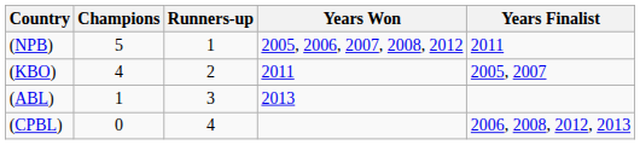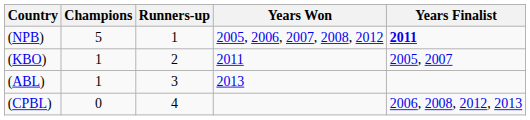 <table class="wikitable sortable" style="text-align:center;">
 <tr>
 <th>Country</th>
 <th>Champions</th>
 <th>Runners-up</th>
 <th>Years Won</th>
 <th>Years Finalist</th>
 </tr>
 <tr>
 <td align=left> (<a href='#'>NPB</a>)</td>
 <td>5</td>
 <td>1</td>
 <td align=left><a href='#'>2005</a>, <a href='#'>2006</a>, <a href='#'>2007</a>, <a href='#'>2008</a>, <a href='#'>2012</a></td>
-<td align=left><a href='#'>2011</a></td>
+<td align=left><strong><a href='#'>2011</a></strong></td>
 </tr>
 <tr>
 <td align=left> (<a href='#'>KBO</a>)</td>
-<td>4</td>
+<td>1</td>
 <td>2</td>
 <td align=left><a href='#'>2011</a></td>
 <td align=left><a href='#'>2005</a>, <a href='#'>2007</a></td>
 </tr>
 <tr>
 <td align=left> (<a href='#'>ABL</a>)</td>
 <td>1</td>
 <td>3</td>
 <td align=left><a href='#'>2013</a></td>
 <td align=left></td>
 </tr>
 <tr>
 <td align=left> (<a href='#'>CPBL</a>)</td>
 <td>0</td>
 <td>4</td>
 <td align=left></td>
 <td align=left><a href='#'>2006</a>, <a href='#'>2008</a>, <a href='#'>2012</a>, <a href='#'>2013</a></td>
 </tr>
 </table>
